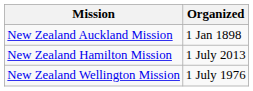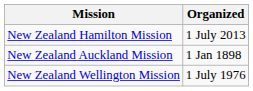 <table class="wikitable">
 <tr>
 <th>Mission</th>
 <th>Organized</th>
 </tr>
 <tr>
+<td><a href='#'>New Zealand Hamilton Mission</a></td>
+<td>1 July 2013</td>
+</tr>
+<tr>
 <td><a href='#'>New Zealand Auckland Mission</a></td>
 <td>1 Jan 1898</td>
-</tr>
-<tr>
-<td><a href='#'>New Zealand Hamilton Mission</a></td>
-<td>1 July 2013</td>
 </tr>
 <tr>
 <td><a href='#'>New Zealand Wellington Mission</a></td>
 <td>1 July 1976</td>
 </tr>
 </table>
